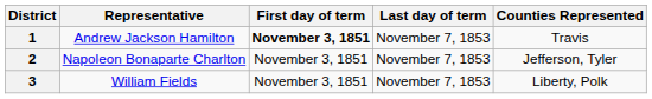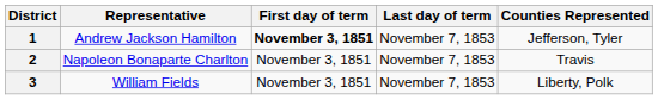 <table class="wikitable" style="text-align:center">
 <tr>
 <th>District</th>
 <th>Representative</th>
 <th>First day of term</th>
 <th>Last day of term</th>
 <th>Counties Represented</th>
 </tr>
 <tr>
 <th>1</th>
 <td><a href='#'>Andrew Jackson Hamilton</a></td>
 <td><strong>November 3, 1851</strong></td>
 <td>November 7, 1853</td>
-<td>Travis</td>
+<td>Jefferson, Tyler</td>
 </tr>
 <tr>
 <th>2</th>
 <td><a href='#'>Napoleon Bonaparte Charlton</a></td>
 <td>November 3, 1851</td>
 <td>November 7, 1853</td>
-<td>Jefferson, Tyler</td>
+<td>Travis</td>
 </tr>
 <tr>
 <th>3</th>
 <td><a href='#'>William Fields</a></td>
 <td>November 3, 1851</td>
 <td>November 7, 1853</td>
 <td>Liberty, Polk</td>
 </tr>
 </table>
